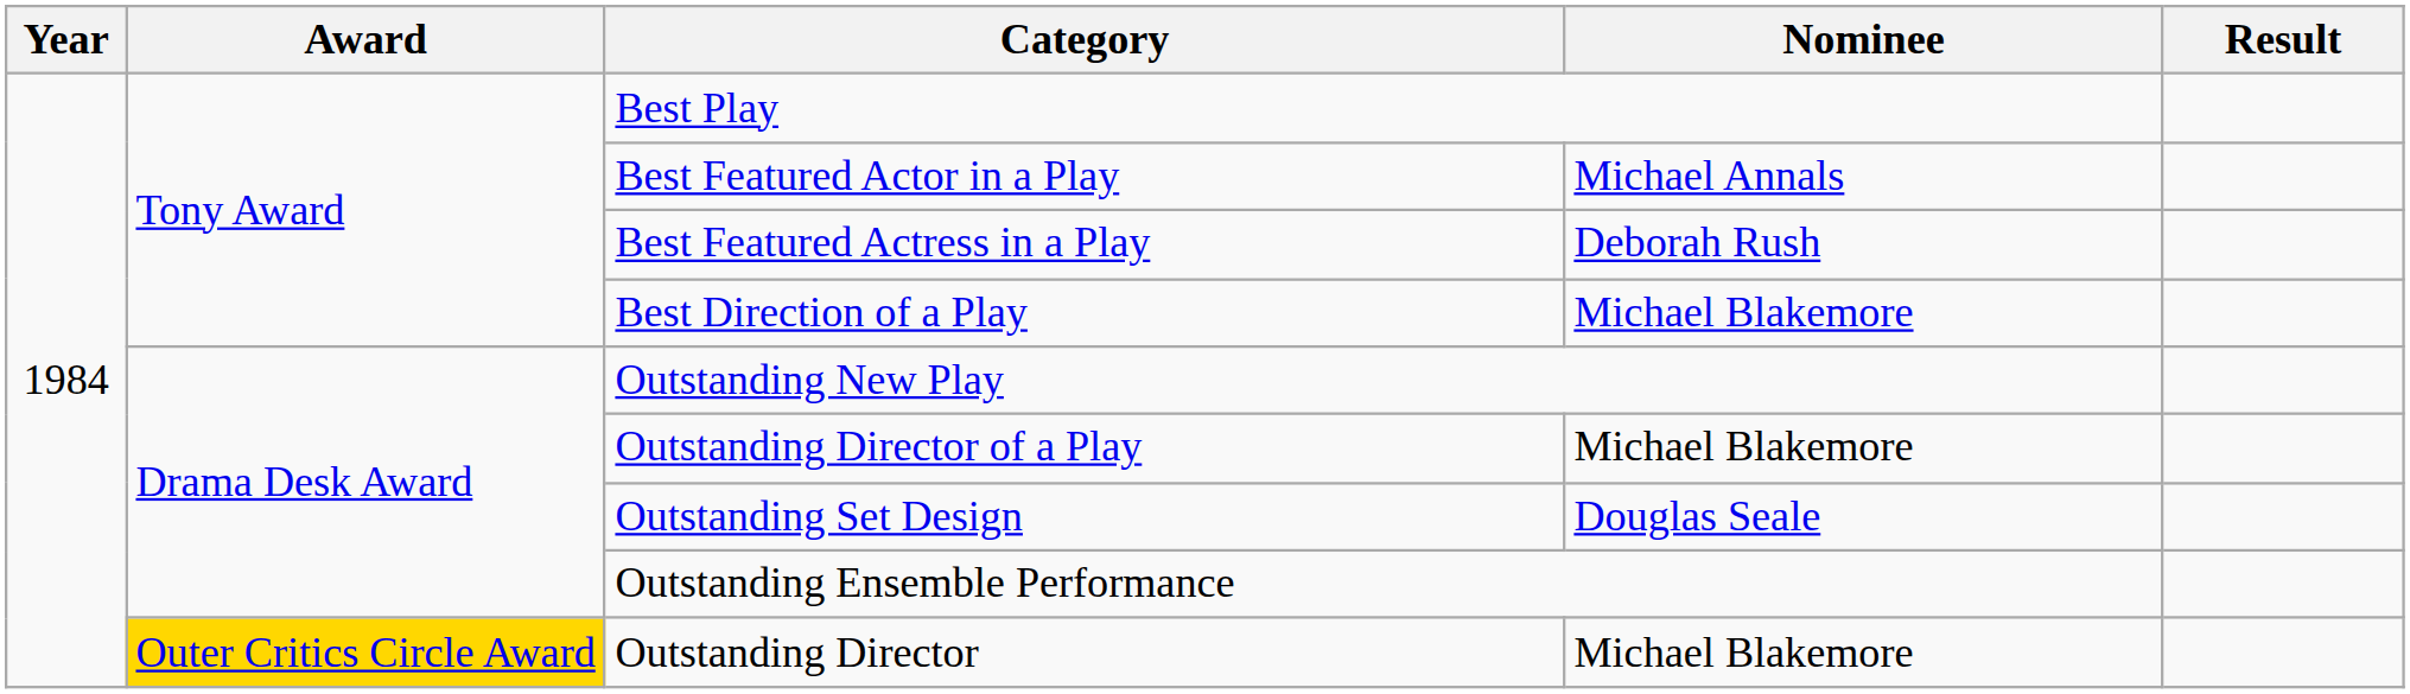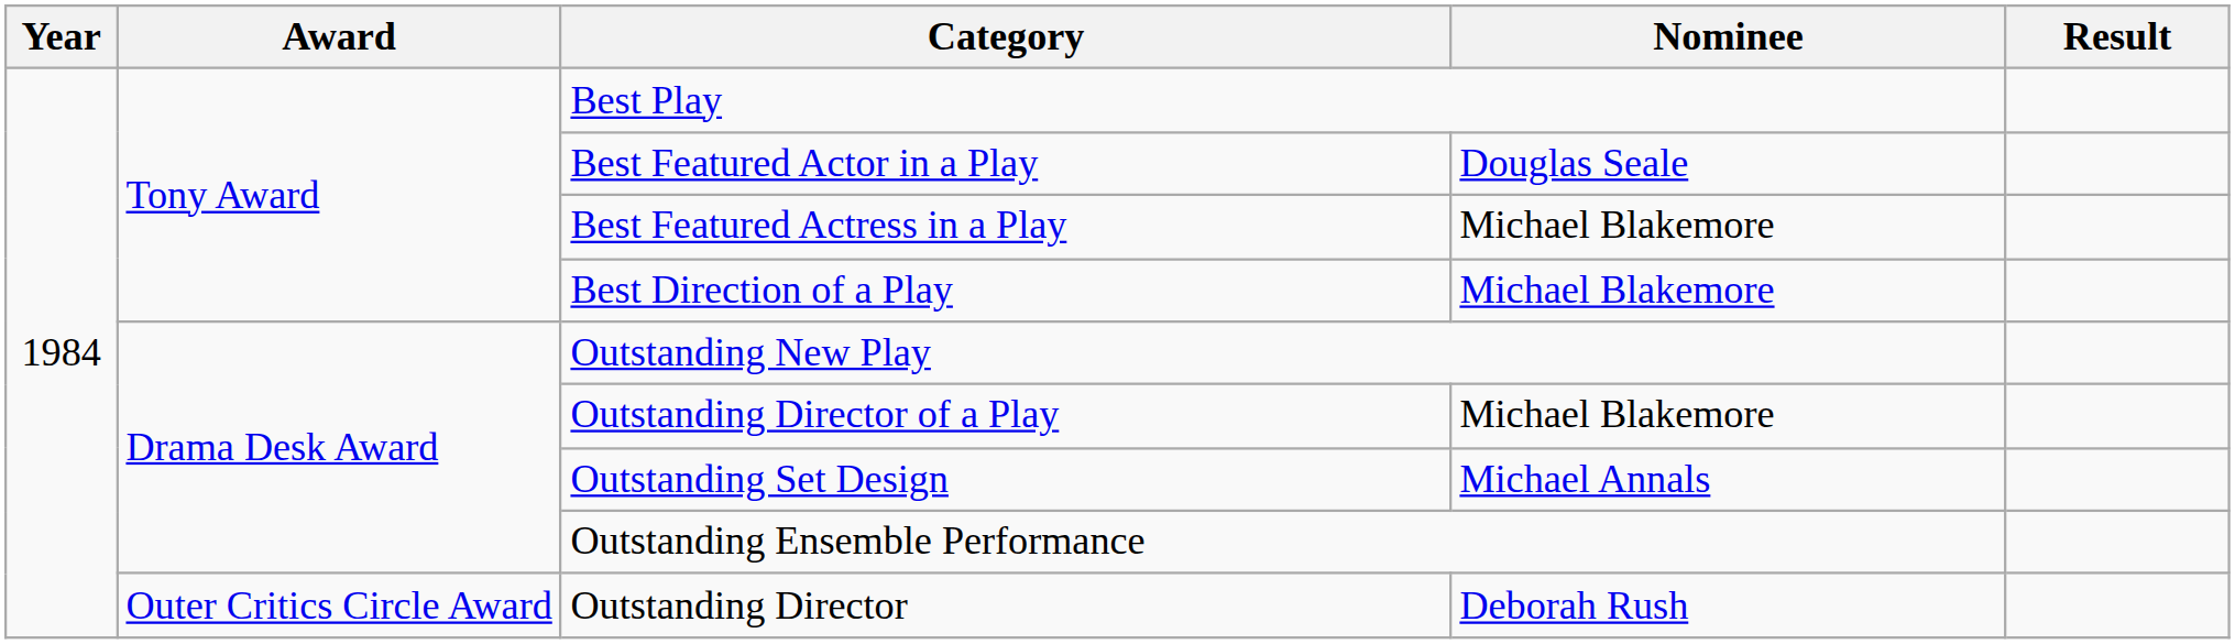 <table class="wikitable">
 <tr>
 <th style="width:5%;">Year</th>
 <th style="width:20%;">Award</th>
 <th style="width:40%;">Category</th>
 <th style="width:25%;">Nominee</th>
 <th style="width:10%;">Result</th>
 </tr>
 <tr>
 <td rowspan="9" align="center">1984</td>
 <td rowspan="4"><a href='#'>Tony Award</a></td>
 <td colspan="2"><a href='#'>Best Play</a></td>
 <td></td>
 </tr>
 <tr valign="top">
 <td><a href='#'>Best Featured Actor in a Play</a></td>
-<td><a href='#'>Michael Annals</a></td>
+<td><a href='#'>Douglas Seale</a></td>
 <td></td>
 </tr>
 <tr valign="top">
 <td><a href='#'>Best Featured Actress in a Play</a></td>
-<td><a href='#'>Deborah Rush</a></td>
+<td>Michael Blakemore</td>
 <td></td>
 </tr>
 <tr valign="top">
 <td><a href='#'>Best Direction of a Play</a></td>
 <td><a href='#'>Michael Blakemore</a></td>
 <td></td>
 </tr>
 <tr>
 <td rowspan="4"><a href='#'>Drama Desk Award</a></td>
 <td colspan="2"><a href='#'>Outstanding New Play</a></td>
 <td></td>
 </tr>
 <tr valign="top">
 <td><a href='#'>Outstanding Director of a Play</a></td>
 <td>Michael Blakemore</td>
 <td></td>
 </tr>
 <tr valign="top">
 <td><a href='#'>Outstanding Set Design</a></td>
-<td><a href='#'>Douglas Seale</a></td>
+<td><a href='#'>Michael Annals</a></td>
 <td></td>
 </tr>
 <tr valign="top">
 <td colspan="2">Outstanding Ensemble Performance</td>
 <td></td>
 </tr>
 <tr valign="top">
-<td rowspan="1" style="background: gold;"><a href='#'>Outer Critics Circle Award</a></td>
+<td rowspan="1"><a href='#'>Outer Critics Circle Award</a></td>
 <td>Outstanding Director</td>
-<td>Michael Blakemore</td>
+<td><a href='#'>Deborah Rush</a></td>
 <td></td>
 </tr>
 </table>
